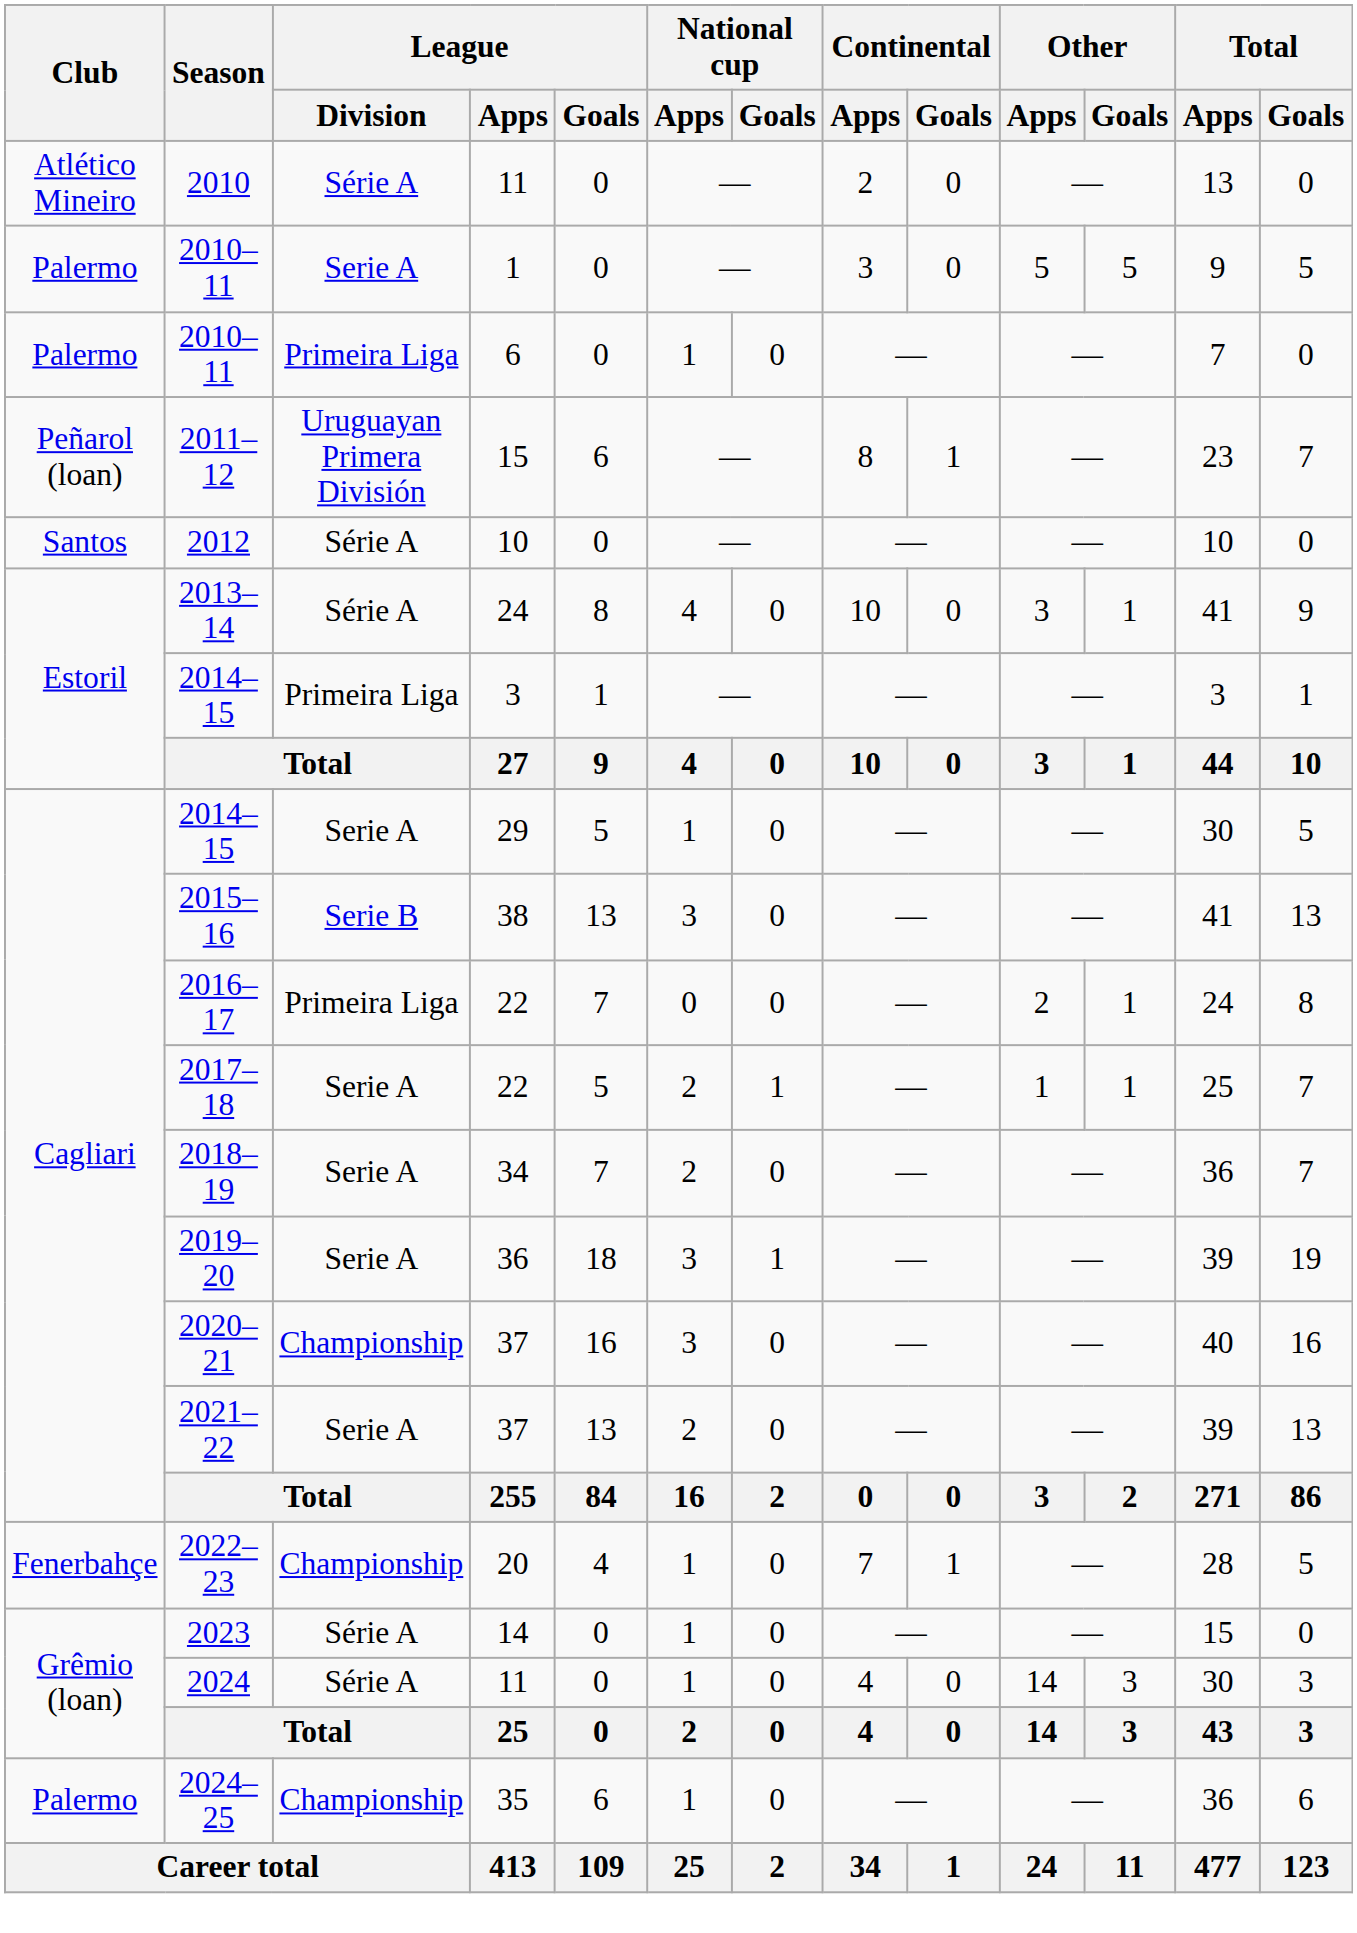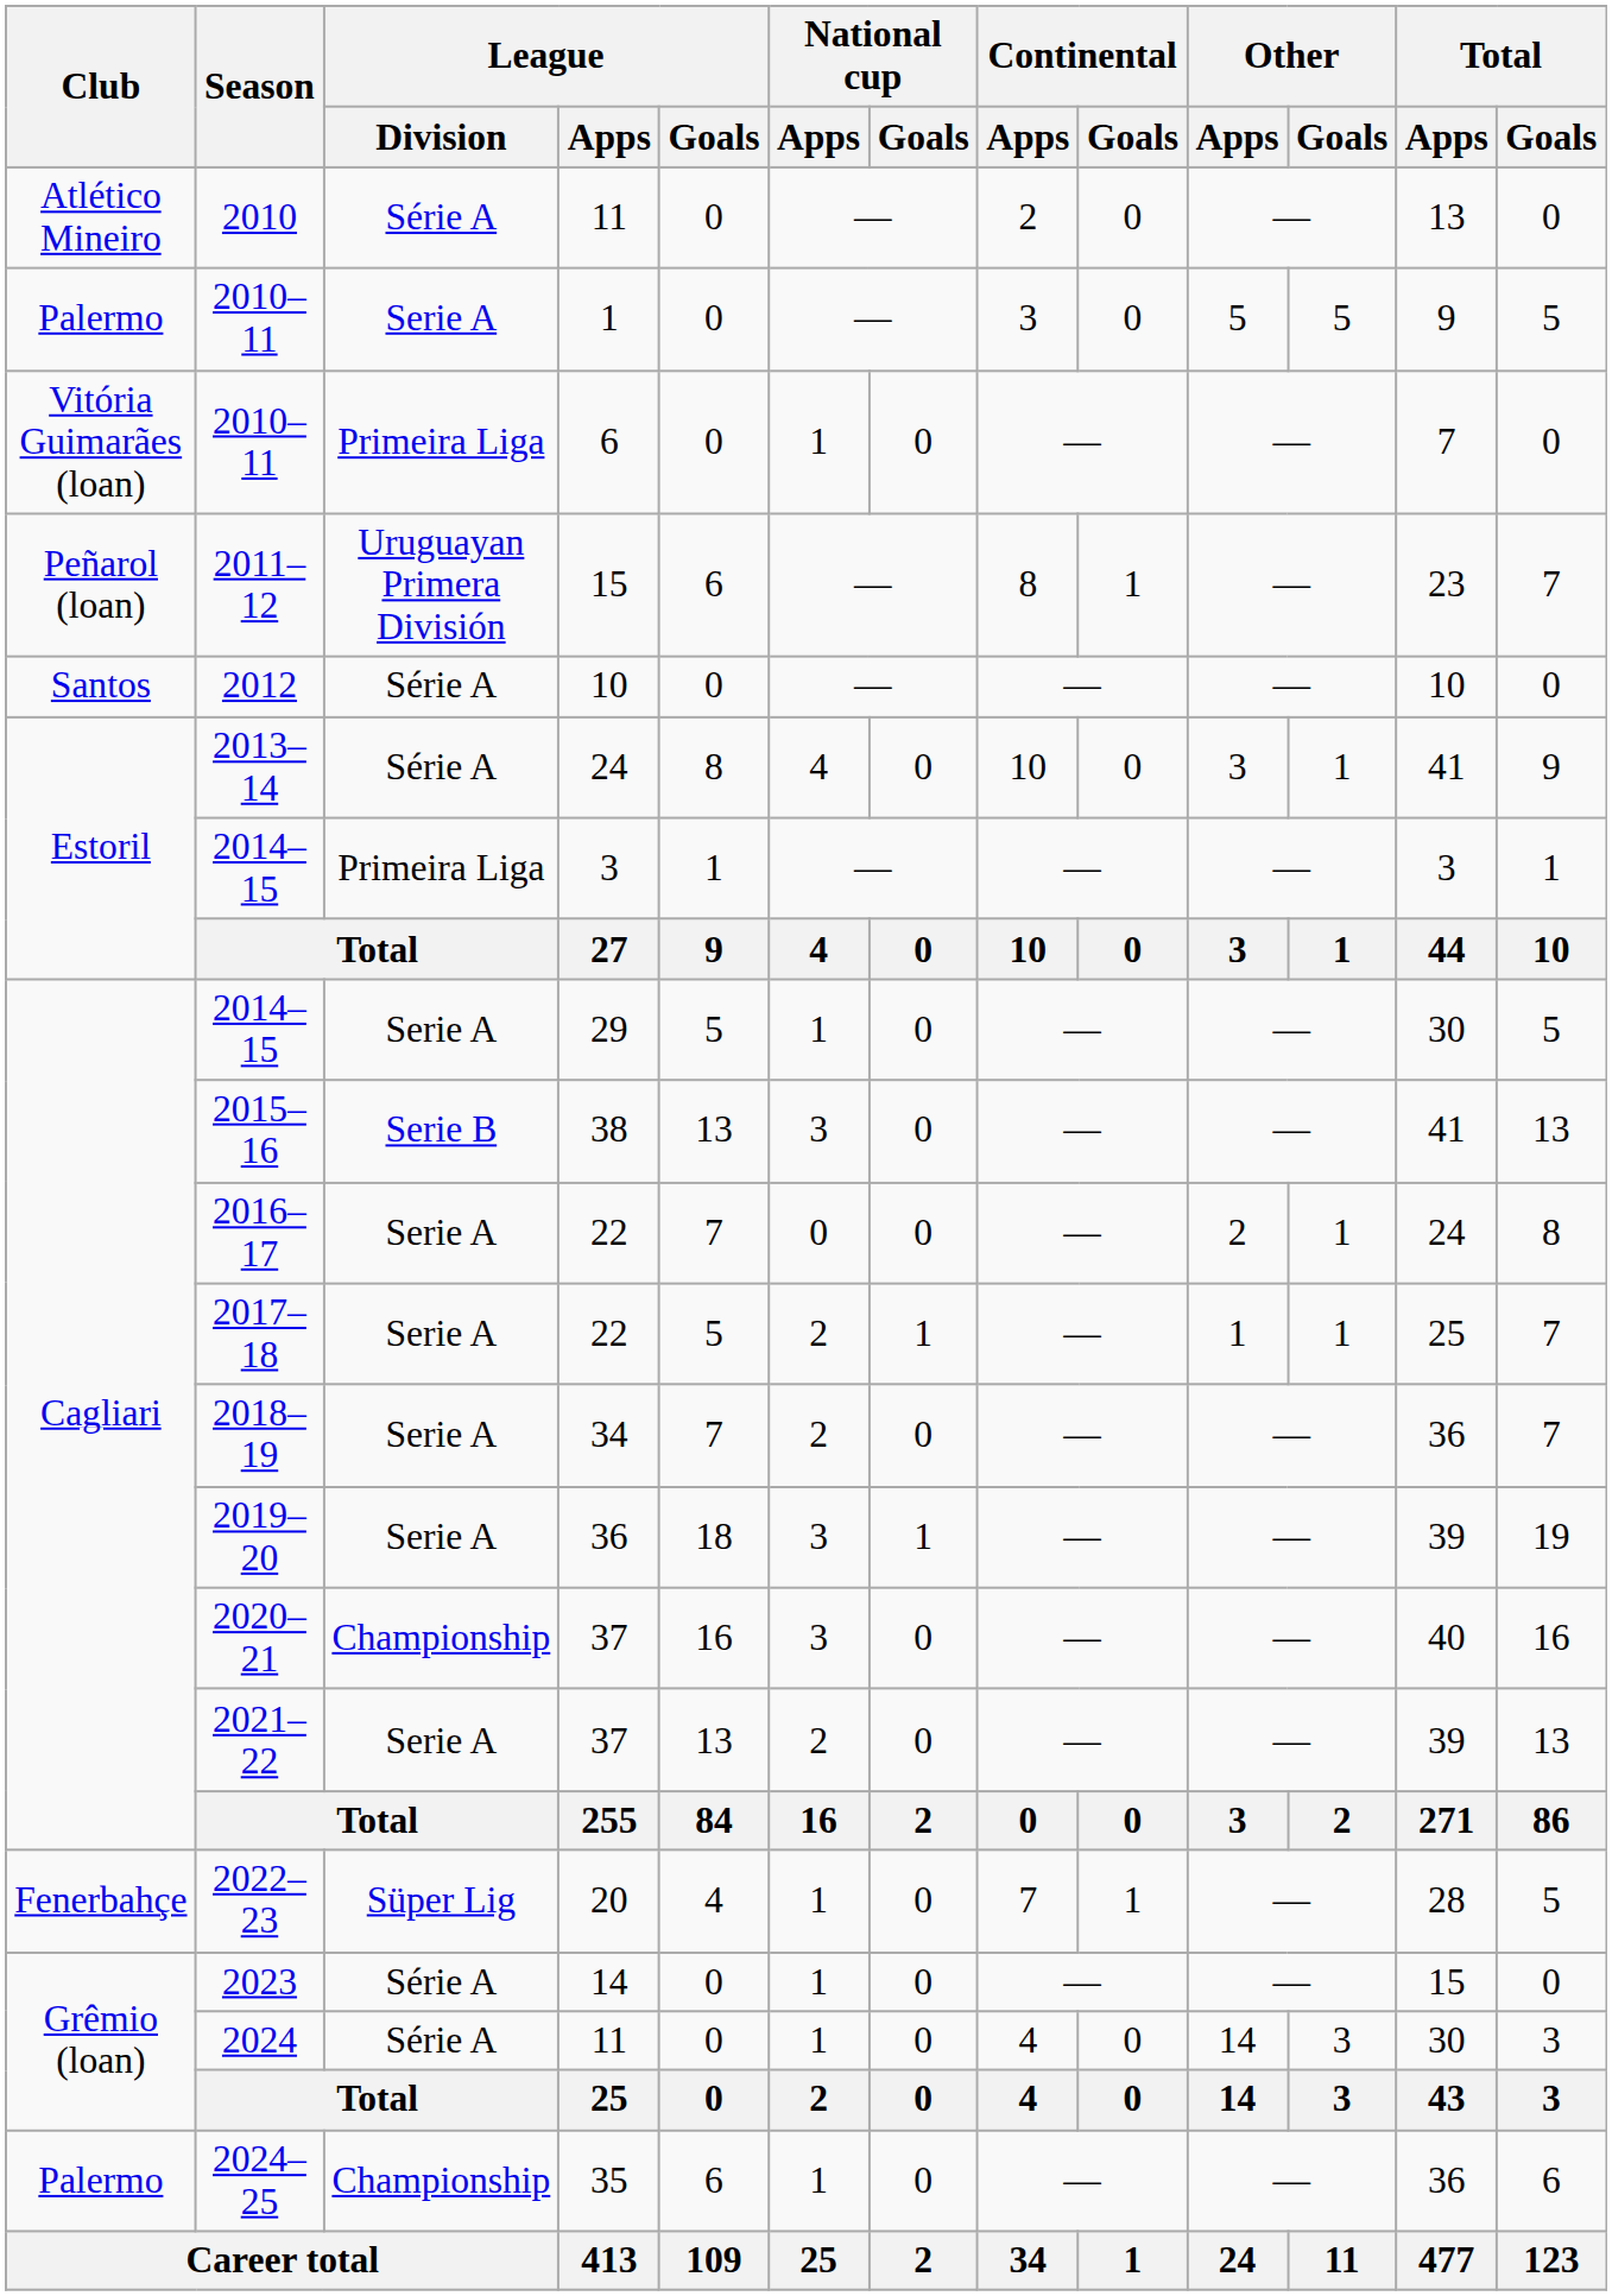 <table class="wikitable" style="text-align: center">
 <tr>
 <th rowspan="2">Club</th>
 <th rowspan="2">Season</th>
 <th colspan="3">League</th>
 <th colspan="2">National cup</th>
 <th colspan="2">Continental</th>
 <th colspan="2">Other</th>
 <th colspan="2">Total</th>
 </tr>
 <tr>
 <th>Division</th>
 <th>Apps</th>
 <th>Goals</th>
 <th>Apps</th>
 <th>Goals</th>
 <th>Apps</th>
 <th>Goals</th>
 <th>Apps</th>
 <th>Goals</th>
 <th>Apps</th>
 <th>Goals</th>
 </tr>
 <tr>
 <td><a href='#'>Atlético Mineiro</a></td>
 <td><a href='#'>2010</a></td>
 <td><a href='#'>Série A</a></td>
 <td>11</td>
 <td>0</td>
 <td colspan="2">—</td>
 <td>2</td>
 <td>0</td>
 <td colspan="2">—</td>
 <td>13</td>
 <td>0</td>
 </tr>
 <tr>
 <td><a href='#'>Palermo</a></td>
 <td><a href='#'>2010–11</a></td>
 <td><a href='#'>Serie A</a></td>
 <td>1</td>
 <td>0</td>
 <td colspan="2">—</td>
 <td>3</td>
 <td>0</td>
 <td>5</td>
 <td>5</td>
 <td>9</td>
 <td>5</td>
 </tr>
 <tr>
-<td><a href='#'>Palermo</a></td>
+<td><a href='#'>Vitória Guimarães</a> (loan)</td>
 <td><a href='#'>2010–11</a></td>
 <td><a href='#'>Primeira Liga</a></td>
 <td>6</td>
 <td>0</td>
 <td>1</td>
 <td>0</td>
 <td colspan="2">—</td>
 <td colspan="2">—</td>
 <td>7</td>
 <td>0</td>
 </tr>
 <tr>
 <td><a href='#'>Peñarol</a> (loan)</td>
 <td><a href='#'>2011–12</a></td>
 <td><a href='#'>Uruguayan Primera División</a></td>
 <td>15</td>
 <td>6</td>
 <td colspan="2">—</td>
 <td>8</td>
 <td>1</td>
 <td colspan="2">—</td>
 <td>23</td>
 <td>7</td>
 </tr>
 <tr>
 <td><a href='#'>Santos</a></td>
 <td><a href='#'>2012</a></td>
 <td>Série A</td>
 <td>10</td>
 <td>0</td>
 <td colspan="2">—</td>
 <td colspan="2">—</td>
 <td colspan="2">—</td>
 <td>10</td>
 <td>0</td>
 </tr>
 <tr>
 <td rowspan="3"><a href='#'>Estoril</a></td>
 <td><a href='#'>2013–14</a></td>
 <td>Série A</td>
 <td>24</td>
 <td>8</td>
 <td>4</td>
 <td>0</td>
 <td>10</td>
 <td>0</td>
 <td>3</td>
 <td>1</td>
 <td>41</td>
 <td>9</td>
 </tr>
 <tr>
 <td><a href='#'>2014–15</a></td>
 <td>Primeira Liga</td>
 <td>3</td>
 <td>1</td>
 <td colspan="2">—</td>
 <td colspan="2">—</td>
 <td colspan="2">—</td>
 <td>3</td>
 <td>1</td>
 </tr>
 <tr>
 <th colspan="2">Total</th>
 <th>27</th>
 <th>9</th>
 <th>4</th>
 <th>0</th>
 <th>10</th>
 <th>0</th>
 <th>3</th>
 <th>1</th>
 <th>44</th>
 <th>10</th>
 </tr>
 <tr>
 <td rowspan="9"><a href='#'>Cagliari</a></td>
 <td><a href='#'>2014–15</a></td>
 <td>Serie A</td>
 <td>29</td>
 <td>5</td>
 <td>1</td>
 <td>0</td>
 <td colspan="2">—</td>
 <td colspan="2">—</td>
 <td>30</td>
 <td>5</td>
 </tr>
 <tr>
 <td><a href='#'>2015–16</a></td>
 <td><a href='#'>Serie B</a></td>
 <td>38</td>
 <td>13</td>
 <td>3</td>
 <td>0</td>
 <td colspan="2">—</td>
 <td colspan="2">—</td>
 <td>41</td>
 <td>13</td>
 </tr>
 <tr>
 <td><a href='#'>2016–17</a></td>
-<td>Primeira Liga</td>
+<td>Serie A</td>
 <td>22</td>
 <td>7</td>
 <td>0</td>
 <td>0</td>
 <td colspan="2">—</td>
 <td>2</td>
 <td>1</td>
 <td>24</td>
 <td>8</td>
 </tr>
 <tr>
 <td><a href='#'>2017–18</a></td>
 <td>Serie A</td>
 <td>22</td>
 <td>5</td>
 <td>2</td>
 <td>1</td>
 <td colspan="2">—</td>
 <td>1</td>
 <td>1</td>
 <td>25</td>
 <td>7</td>
 </tr>
 <tr>
 <td><a href='#'>2018–19</a></td>
 <td>Serie A</td>
 <td>34</td>
 <td>7</td>
 <td>2</td>
 <td>0</td>
 <td colspan="2">—</td>
 <td colspan="2">—</td>
 <td>36</td>
 <td>7</td>
 </tr>
 <tr>
 <td><a href='#'>2019–20</a></td>
 <td>Serie A</td>
 <td>36</td>
 <td>18</td>
 <td>3</td>
 <td>1</td>
 <td colspan="2">—</td>
 <td colspan="2">—</td>
 <td>39</td>
 <td>19</td>
 </tr>
 <tr>
 <td><a href='#'>2020–21</a></td>
 <td><a href='#'>Championship</a></td>
 <td>37</td>
 <td>16</td>
 <td>3</td>
 <td>0</td>
 <td colspan="2">—</td>
 <td colspan="2">—</td>
 <td>40</td>
 <td>16</td>
 </tr>
 <tr>
 <td><a href='#'>2021–22</a></td>
 <td>Serie A</td>
 <td>37</td>
 <td>13</td>
 <td>2</td>
 <td>0</td>
 <td colspan="2">—</td>
 <td colspan="2">—</td>
 <td>39</td>
 <td>13</td>
 </tr>
 <tr>
 <th colspan="2">Total</th>
 <th>255</th>
 <th>84</th>
 <th>16</th>
 <th>2</th>
 <th>0</th>
 <th>0</th>
 <th>3</th>
 <th>2</th>
 <th>271</th>
 <th>86</th>
 </tr>
 <tr>
 <td><a href='#'>Fenerbahçe</a></td>
 <td><a href='#'>2022–23</a></td>
-<td><a href='#'>Championship</a></td>
+<td><a href='#'>Süper Lig</a></td>
 <td>20</td>
 <td>4</td>
 <td>1</td>
 <td>0</td>
 <td>7</td>
 <td>1</td>
 <td colspan="2">—</td>
 <td>28</td>
 <td>5</td>
 </tr>
 <tr>
 <td rowspan="3"><a href='#'>Grêmio</a> (loan)</td>
 <td><a href='#'>2023</a></td>
 <td>Série A</td>
 <td>14</td>
 <td>0</td>
 <td>1</td>
 <td>0</td>
 <td colspan="2">—</td>
 <td colspan="2">—</td>
 <td>15</td>
 <td>0</td>
 </tr>
 <tr>
 <td><a href='#'>2024</a></td>
 <td>Série A</td>
 <td>11</td>
 <td>0</td>
 <td>1</td>
 <td>0</td>
 <td>4</td>
 <td>0</td>
 <td>14</td>
 <td>3</td>
 <td>30</td>
 <td>3</td>
 </tr>
 <tr>
 <th colspan="2">Total</th>
 <th>25</th>
 <th>0</th>
 <th>2</th>
 <th>0</th>
 <th>4</th>
 <th>0</th>
 <th>14</th>
 <th>3</th>
 <th>43</th>
 <th>3</th>
 </tr>
 <tr>
 <td><a href='#'>Palermo</a></td>
 <td><a href='#'>2024–25</a></td>
 <td><a href='#'>Championship</a></td>
 <td>35</td>
 <td>6</td>
 <td>1</td>
 <td>0</td>
 <td colspan="2">—</td>
 <td colspan="2">—</td>
 <td>36</td>
 <td>6</td>
 </tr>
 <tr>
 <th colspan="3">Career total</th>
 <th>413</th>
 <th>109</th>
 <th>25</th>
 <th>2</th>
 <th>34</th>
 <th>1</th>
 <th>24</th>
 <th>11</th>
 <th>477</th>
 <th>123</th>
 </tr>
 </table>
